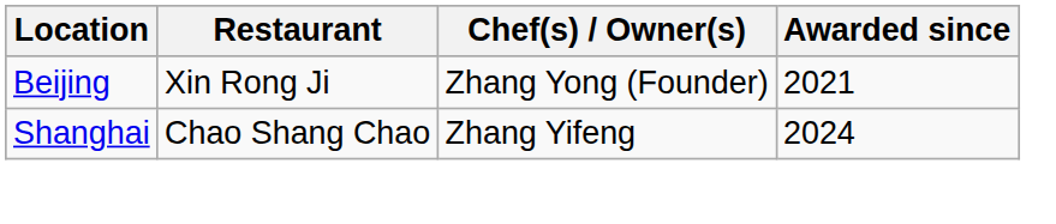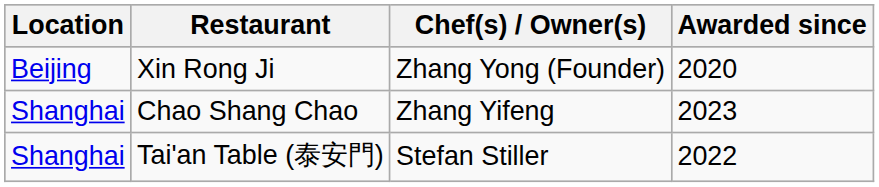 <table class="wikitable sortable">
 <tr>
 <th scope="col">Location</th>
 <th scope="col">Restaurant</th>
 <th scope="col">Chef(s) / Owner(s)</th>
 <th scope="col">Awarded since</th>
 </tr>
 <tr>
 <td><a href='#'>Beijing</a></td>
 <td>Xin Rong Ji</td>
 <td>Zhang Yong (Founder)</td>
-<td>2021</td>
+<td>2020</td>
 </tr>
 <tr>
 <td><a href='#'>Shanghai</a></td>
 <td>Chao Shang Chao</td>
 <td>Zhang Yifeng</td>
-<td>2024</td>
+<td>2023</td>
+</tr>
+<tr>
+<td><a href='#'>Shanghai</a></td>
+<td>Tai'an Table (泰安門)</td>
+<td>Stefan Stiller</td>
+<td>2022</td>
 </tr>
 </table>
